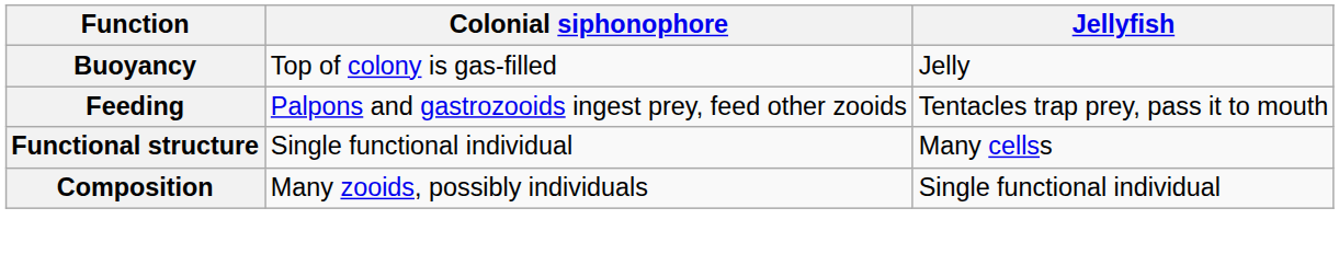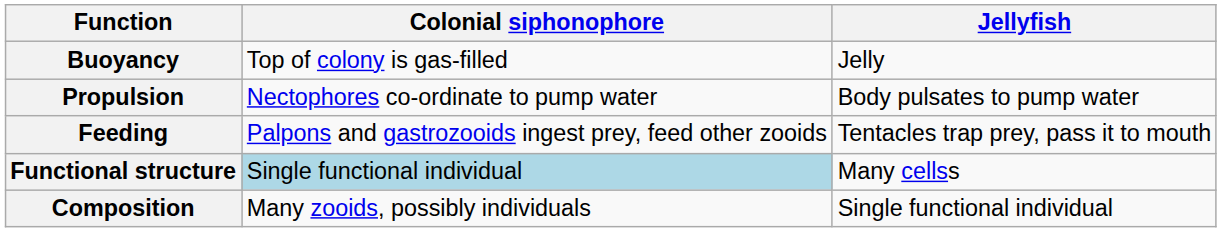 <table class="wikitable plainrowheaders" style="margin: 1em auto;">
 <tr>
 <th scope="col">Function</th>
 <th scope="col">Colonial <a href='#'>siphonophore</a></th>
 <th scope="col"><a href='#'>Jellyfish</a></th>
 </tr>
 <tr>
 <th scope="row">Buoyancy</th>
 <td>Top of <a href='#'>colony</a> is gas-filled</td>
 <td>Jelly</td>
 </tr>
 <tr>
+<th scope="row">Propulsion</th>
+<td><a href='#'>Nectophores</a> co-ordinate to pump water</td>
+<td>Body pulsates to pump water</td>
+</tr>
+<tr>
 <th scope="row">Feeding</th>
 <td><a href='#'>Palpons</a> and <a href='#'>gastrozooids</a> ingest prey, feed other zooids</td>
 <td>Tentacles trap prey, pass it to mouth</td>
 </tr>
 <tr>
 <th scope="row">Functional structure</th>
-<td>Single functional individual</td>
+<td style="background: lightblue;">Single functional individual</td>
 <td>Many <a href='#'>cells</a>s</td>
 </tr>
 <tr>
 <th scope="row">Composition</th>
 <td>Many <a href='#'>zooids</a>, possibly individuals</td>
 <td>Single functional individual</td>
 </tr>
 </table>
